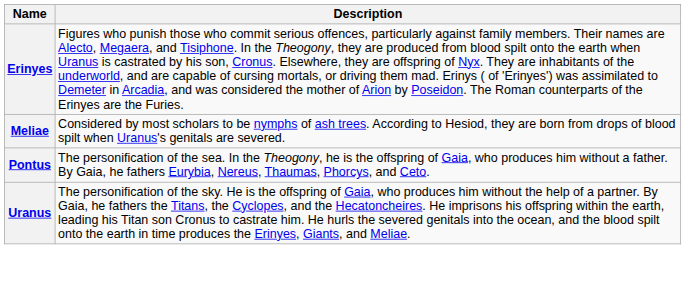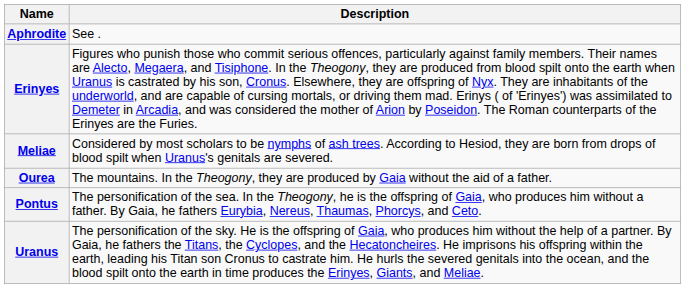 <table class="wikitable">
 <tr>
 <th scope="col">Name</th>
 <th scope="col">Description</th>
+</tr>
+<tr>
+<th scope="row"><a href='#'>Aphrodite</a></th>
+<td>See .</td>
 </tr>
 <tr>
 <th scope="row"><a href='#'>Erinyes</a></th>
 <td>Figures who punish those who commit serious offences, particularly against family members. Their names are <a href='#'>Alecto</a>, <a href='#'>Megaera</a>, and <a href='#'>Tisiphone</a>. In the <em>Theogony</em>, they are produced from blood spilt onto the earth when <a href='#'>Uranus</a> is castrated by his son, <a href='#'>Cronus</a>. Elsewhere, they are offspring of <a href='#'>Nyx</a>. They are inhabitants of the <a href='#'>underworld</a>, and are capable of cursing mortals, or driving them mad. Erinys ( of 'Erinyes') was assimilated to <a href='#'>Demeter</a> in <a href='#'>Arcadia</a>, and was considered the mother of <a href='#'>Arion</a> by <a href='#'>Poseidon</a>. The Roman counterparts of the Erinyes are the Furies.</td>
 </tr>
 <tr>
 <th scope="row"><a href='#'>Meliae</a></th>
 <td>Considered by most scholars to be <a href='#'>nymphs</a> of <a href='#'>ash trees</a>. According to Hesiod, they are born from drops of blood spilt when <a href='#'>Uranus</a>'s genitals are severed.</td>
 </tr>
 <tr>
+<th scope="row"><a href='#'>Ourea</a></th>
+<td>The mountains. In the <em>Theogony</em>, they are produced by <a href='#'>Gaia</a> without the aid of a father.</td>
+</tr>
+<tr>
 <th scope="row"><a href='#'>Pontus</a></th>
 <td>The personification of the sea. In the <em>Theogony</em>, he is the offspring of <a href='#'>Gaia</a>, who produces him without a father. By Gaia, he fathers <a href='#'>Eurybia</a>, <a href='#'>Nereus</a>, <a href='#'>Thaumas</a>, <a href='#'>Phorcys</a>, and <a href='#'>Ceto</a>.</td>
 </tr>
 <tr>
 <th scope="row"><a href='#'>Uranus</a></th>
 <td>The personification of the sky. He is the offspring of <a href='#'>Gaia</a>, who produces him without the help of a partner. By Gaia, he fathers the <a href='#'>Titans</a>, the <a href='#'>Cyclopes</a>, and the <a href='#'>Hecatoncheires</a>. He imprisons his offspring within the earth, leading his Titan son Cronus to castrate him. He hurls the severed genitals into the ocean, and the blood spilt onto the earth in time produces the <a href='#'>Erinyes</a>, <a href='#'>Giants</a>, and <a href='#'>Meliae</a>.</td>
 </tr>
 </table>
